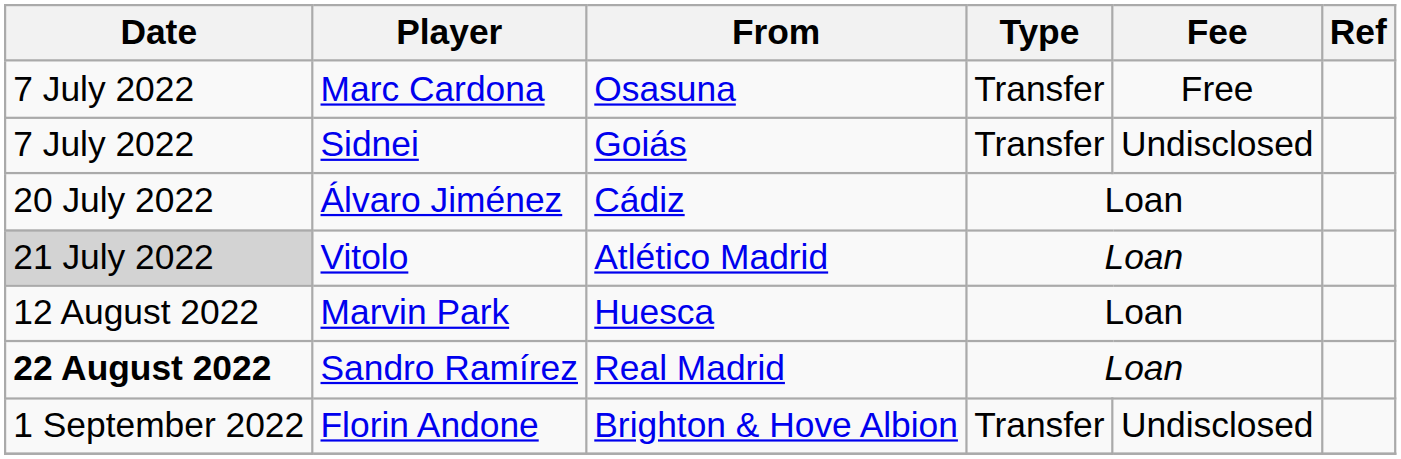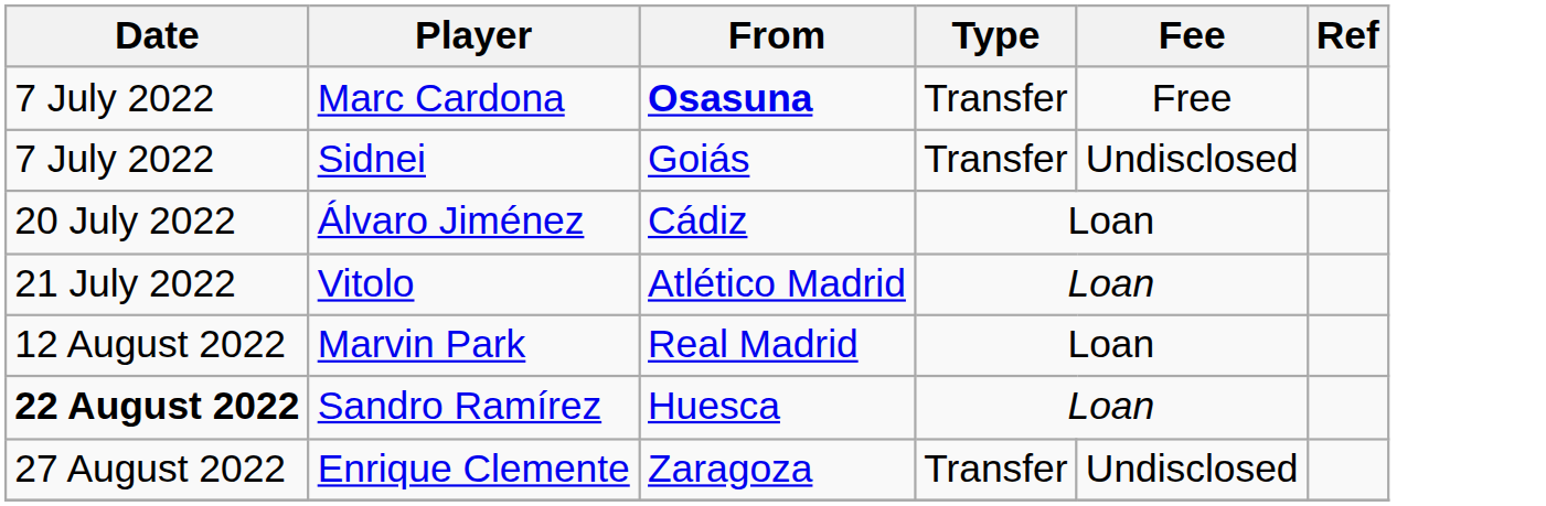 <table class="wikitable">
 <tr>
 <th>Date</th>
 <th>Player</th>
 <th>From</th>
 <th>Type</th>
 <th>Fee</th>
 <th>Ref</th>
 </tr>
 <tr>
 <td>7 July 2022</td>
 <td> <a href='#'>Marc Cardona</a></td>
-<td><a href='#'>Osasuna</a></td>
+<td><strong><a href='#'>Osasuna</a></strong></td>
 <td align=center>Transfer</td>
 <td align=center>Free</td>
 <td align=center></td>
 </tr>
 <tr>
 <td>7 July 2022</td>
 <td> <a href='#'>Sidnei</a></td>
 <td> <a href='#'>Goiás</a></td>
 <td align=center>Transfer</td>
 <td align=center>Undisclosed</td>
 <td align=center></td>
 </tr>
 <tr>
 <td>20 July 2022</td>
 <td> <a href='#'>Álvaro Jiménez</a></td>
 <td><a href='#'>Cádiz</a></td>
 <td colspan="2" align=center>Loan</td>
 <td align=center></td>
 </tr>
 <tr>
-<td style="background: lightgrey;">21 July 2022</td>
+<td>21 July 2022</td>
 <td> <a href='#'>Vitolo</a></td>
 <td><a href='#'>Atlético Madrid</a></td>
 <td colspan="2" align=center><em>Loan</em></td>
 <td align=center></td>
 </tr>
 <tr>
 <td>12 August 2022</td>
 <td> <a href='#'>Marvin Park</a></td>
-<td><a href='#'>Huesca</a></td>
+<td><a href='#'>Real Madrid</a></td>
 <td colspan=2 align=center>Loan</td>
 <td align=center></td>
 </tr>
 <tr>
 <td><strong>22 August 2022</strong></td>
 <td> <a href='#'>Sandro Ramírez</a></td>
-<td><a href='#'>Real Madrid</a></td>
+<td><a href='#'>Huesca</a></td>
 <td colspan=2 align=center><em>Loan</em></td>
 <td align=center></td>
 </tr>
 <tr>
-<td>1 September 2022</td>
-<td> <a href='#'>Florin Andone</a></td>
-<td> <a href='#'>Brighton & Hove Albion</a></td>
+<td>27 August 2022</td>
+<td> <a href='#'>Enrique Clemente</a></td>
+<td><a href='#'>Zaragoza</a></td>
 <td align=center>Transfer</td>
 <td align=center>Undisclosed</td>
 <td align=center></td>
 </tr>
 <tr>
 </tr>
 </table>
